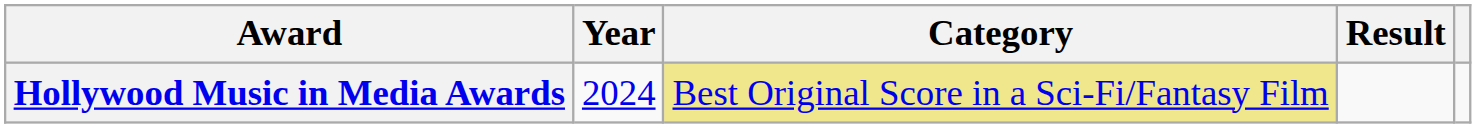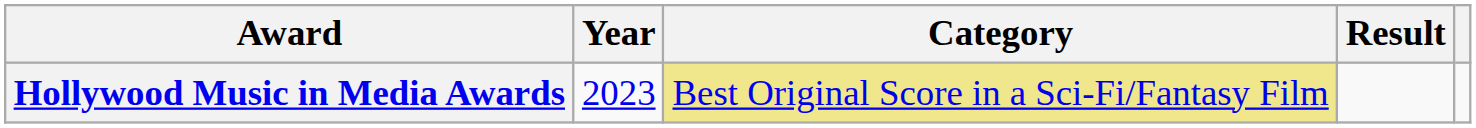 <table class="wikitable sortable plainrowheaders">
 <tr>
 <th scope="col">Award</th>
 <th scope="col">Year</th>
 <th scope="col">Category</th>
 <th scope="col">Result</th>
 <th scope="col" class="unsortable"></th>
 </tr>
 <tr>
 <th scope="row"><a href='#'>Hollywood Music in Media Awards</a></th>
-<td><a href='#'>2024</a></td>
+<td><a href='#'>2023</a></td>
 <td style="background: khaki;"><a href='#'>Best Original Score in a Sci-Fi/Fantasy Film</a></td>
 <td></td>
 <td></td>
 </tr>
 </table>
